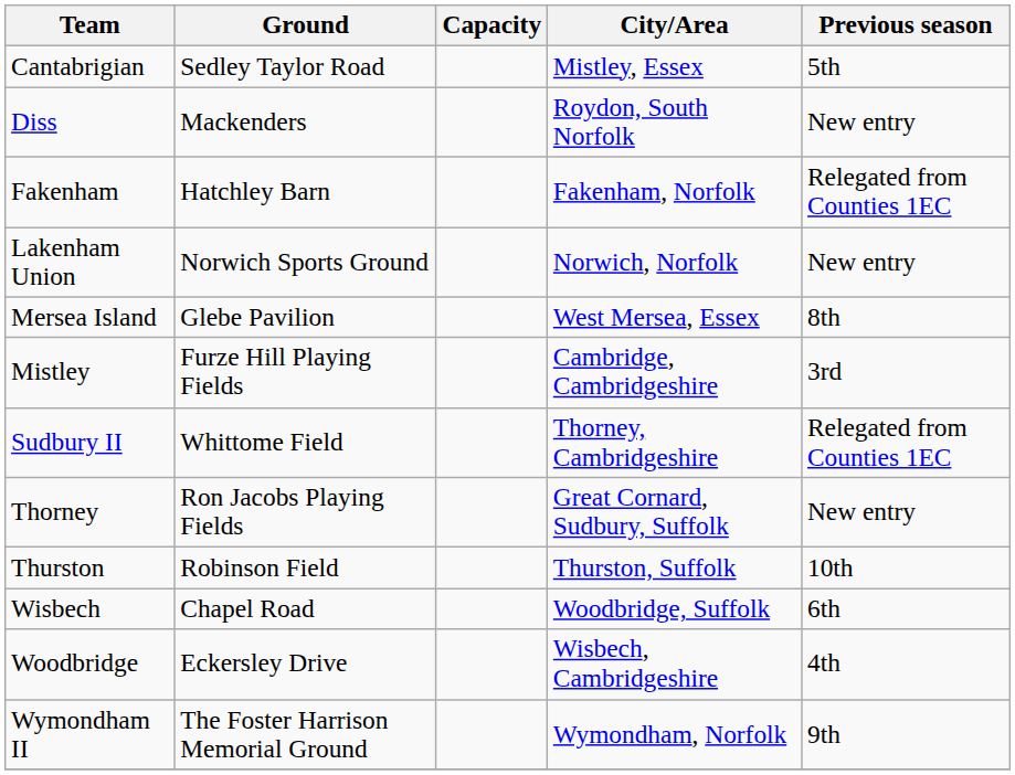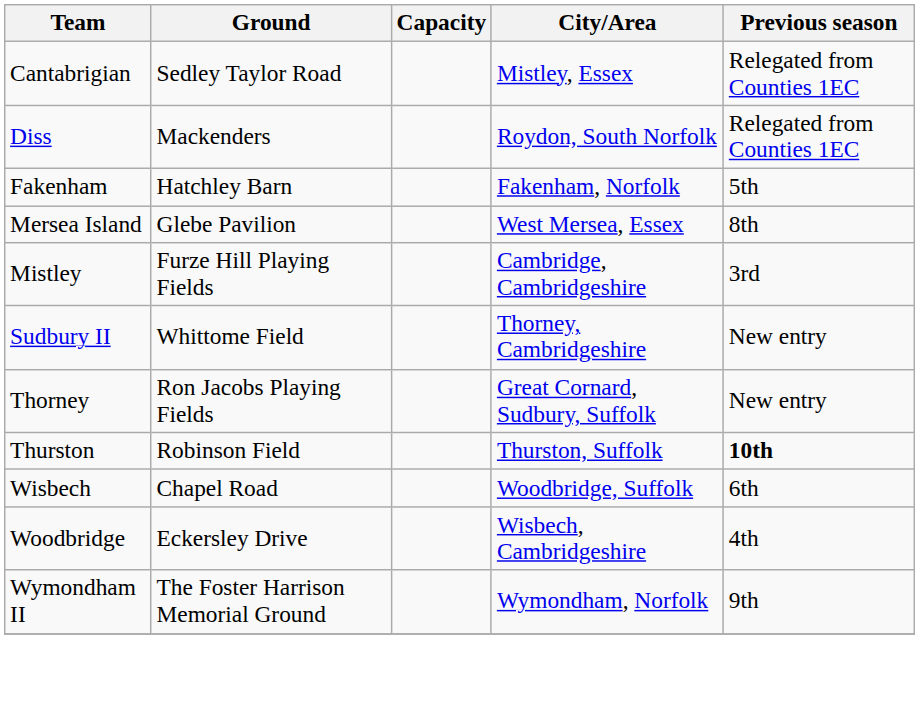 <table class="wikitable sortable" width=100%>
 <tr>
 <th>Team</th>
 <th>Ground</th>
 <th>Capacity</th>
 <th>City/Area</th>
 <th>Previous season</th>
 </tr>
 <tr>
 <td>Cantabrigian</td>
 <td>Sedley Taylor Road</td>
 <td></td>
 <td><a href='#'>Mistley</a>, <a href='#'>Essex</a></td>
-<td>5th</td>
+<td>Relegated from <a href='#'>Counties 1EC</a></td>
 </tr>
 <tr>
 <td><a href='#'>Diss</a></td>
 <td>Mackenders</td>
 <td></td>
 <td><a href='#'>Roydon, South Norfolk</a></td>
-<td>New entry</td>
+<td>Relegated from <a href='#'>Counties 1EC</a></td>
 </tr>
 <tr>
 <td>Fakenham</td>
 <td>Hatchley Barn</td>
 <td></td>
 <td><a href='#'>Fakenham</a>, <a href='#'>Norfolk</a></td>
-<td>Relegated from <a href='#'>Counties 1EC</a></td>
-</tr>
-<tr>
-<td>Lakenham Union</td>
-<td>Norwich Sports Ground</td>
-<td></td>
-<td><a href='#'>Norwich</a>, <a href='#'>Norfolk</a></td>
-<td>New entry</td>
+<td>5th</td>
 </tr>
 <tr>
 <td>Mersea Island</td>
 <td>Glebe Pavilion</td>
 <td></td>
 <td><a href='#'>West Mersea</a>, <a href='#'>Essex</a></td>
 <td>8th</td>
 </tr>
 <tr>
 <td>Mistley</td>
 <td>Furze Hill Playing Fields</td>
 <td></td>
 <td><a href='#'>Cambridge</a>, <a href='#'>Cambridgeshire</a></td>
 <td>3rd</td>
 </tr>
 <tr>
 <td><a href='#'>Sudbury II</a></td>
 <td>Whittome Field</td>
 <td></td>
 <td><a href='#'>Thorney, Cambridgeshire</a></td>
-<td>Relegated from <a href='#'>Counties 1EC</a></td>
+<td>New entry</td>
 </tr>
 <tr>
 <td>Thorney</td>
 <td>Ron Jacobs Playing Fields</td>
 <td></td>
 <td><a href='#'>Great Cornard</a>, <a href='#'>Sudbury, Suffolk</a></td>
 <td>New entry</td>
 </tr>
 <tr>
 <td>Thurston</td>
 <td>Robinson Field</td>
 <td></td>
 <td><a href='#'>Thurston, Suffolk</a></td>
-<td>10th</td>
+<td><strong>10th</strong></td>
 </tr>
 <tr>
 <td>Wisbech</td>
 <td>Chapel Road</td>
 <td></td>
 <td><a href='#'>Woodbridge, Suffolk</a></td>
 <td>6th</td>
 </tr>
 <tr>
 <td>Woodbridge</td>
 <td>Eckersley Drive</td>
 <td></td>
 <td><a href='#'>Wisbech</a>, <a href='#'>Cambridgeshire</a></td>
 <td>4th</td>
 </tr>
 <tr>
 <td>Wymondham II</td>
 <td>The Foster Harrison Memorial Ground</td>
 <td></td>
 <td><a href='#'>Wymondham</a>, <a href='#'>Norfolk</a></td>
 <td>9th</td>
 </tr>
 <tr>
 </tr>
 </table>
